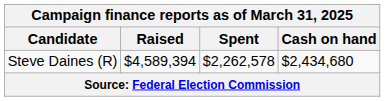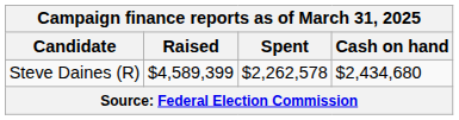 <table class="wikitable sortable">
 <tr>
 <th colspan=4>Campaign finance reports as of March 31, 2025</th>
 </tr>
 <tr style="text-align:center;">
 <th>Candidate</th>
 <th>Raised</th>
 <th>Spent</th>
 <th>Cash on hand</th>
 </tr>
 <tr>
 <td>Steve Daines (R)</td>
-<td>$4,589,394</td>
+<td>$4,589,399</td>
 <td>$2,262,578</td>
 <td>$2,434,680</td>
 </tr>
 <tr>
 <th colspan="4"><small>Source: <a href='#'>Federal Election Commission</a></small></th>
 </tr>
 </table>
